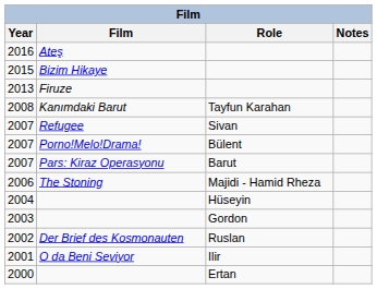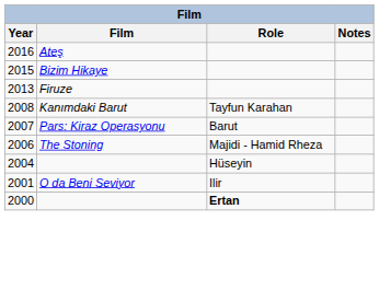 <table class="wikitable" style="font-size: 90%;">
 <tr>
 <th colspan="4" style="background: LightSteelBlue;">Film</th>
 </tr>
 <tr>
 <th align="center">Year</th>
 <th width="200">Film</th>
 <th width="150">Role</th>
 <th>Notes</th>
 </tr>
 <tr>
 <td>2016</td>
 <td><em><a href='#'>Ateş</a></em></td>
 <td></td>
 <td></td>
 </tr>
 <tr>
 <td>2015</td>
 <td><em><a href='#'>Bizim Hikaye</a></em></td>
 <td></td>
 <td></td>
 </tr>
 <tr>
 <td>2013</td>
 <td><em>Firuze</em></td>
 <td></td>
 <td></td>
 </tr>
 <tr>
 <td>2008</td>
 <td><em>Kanımdaki Barut</em></td>
 <td>Tayfun Karahan</td>
 <td></td>
 </tr>
 <tr>
 <td>2007</td>
-<td><em><a href='#'>Refugee</a></em></td>
-<td>Sivan</td>
-<td></td>
-</tr>
-<tr>
-<td>2007</td>
-<td><em><a href='#'>Porno!Melo!Drama!</a></em></td>
-<td>Bülent</td>
-<td></td>
-</tr>
-<tr>
-<td>2007</td>
 <td><em><a href='#'>Pars: Kiraz Operasyonu</a></em></td>
 <td>Barut</td>
 <td></td>
 </tr>
 <tr>
 <td>2006</td>
 <td><em><a href='#'>The Stoning</a></em></td>
 <td>Majidi - Hamid Rheza</td>
 <td></td>
 </tr>
 <tr>
 <td>2004</td>
 <td><em></em></td>
 <td>Hüseyin</td>
 <td></td>
 </tr>
 <tr>
-<td>2003</td>
-<td><em></em></td>
-<td>Gordon</td>
-<td></td>
-</tr>
-<tr>
-<td>2002</td>
-<td><em><a href='#'>Der Brief des Kosmonauten</a></em></td>
-<td>Ruslan</td>
-<td></td>
-</tr>
-<tr>
 <td>2001</td>
 <td><em><a href='#'>O da Beni Seviyor</a></em></td>
 <td>Ilir</td>
 <td></td>
 </tr>
 <tr>
 <td>2000</td>
 <td><em></em></td>
-<td>Ertan</td>
+<td><strong>Ertan</strong></td>
 <td></td>
 </tr>
 </table>
